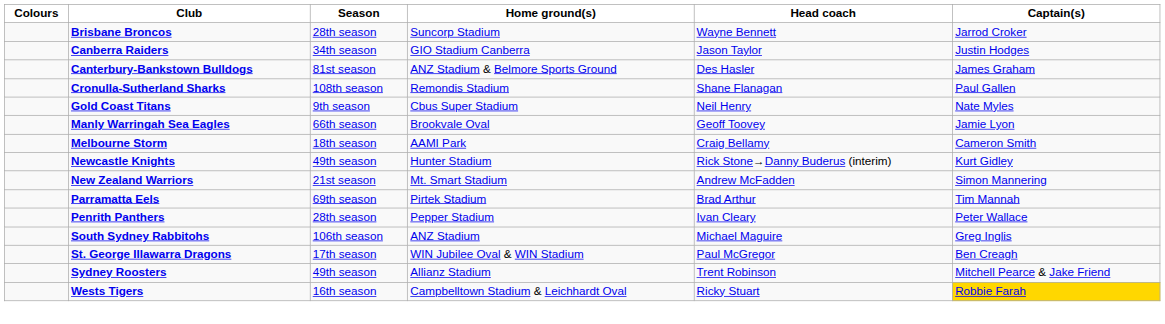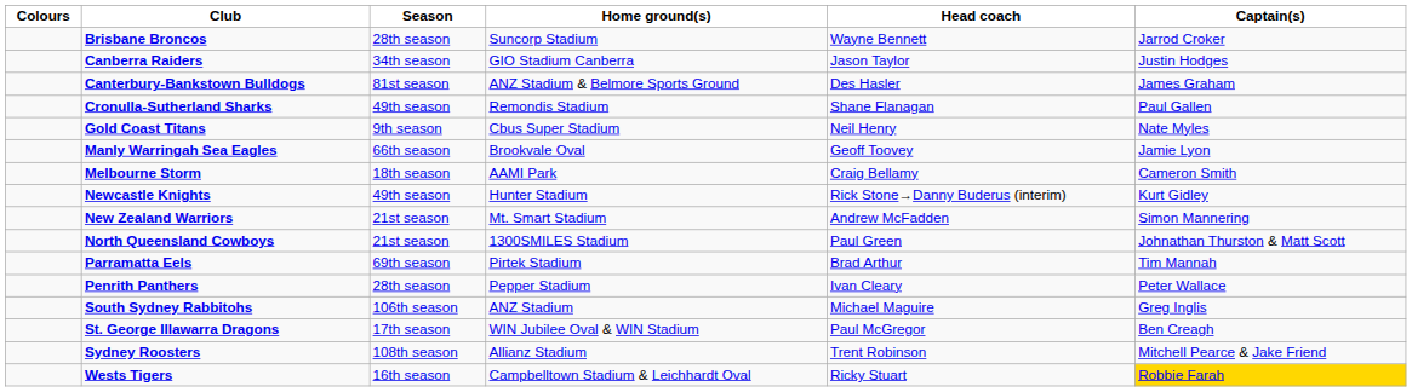 <table class="wikitable" style="width:100%; text-align:left">
 <tr>
 <th style="background:white">Colours</th>
 <th style="background:white">Club</th>
 <th style="background:white">Season</th>
 <th style="background:white">Home ground(s)</th>
 <th style="background:white">Head coach</th>
 <th style="background:white">Captain(s)</th>
 </tr>
 <tr>
 <td></td>
 <td><strong><a href='#'>Brisbane Broncos</a></strong></td>
 <td><a href='#'>28th season</a></td>
 <td><a href='#'>Suncorp Stadium</a></td>
 <td><a href='#'>Wayne Bennett</a></td>
 <td><a href='#'>Jarrod Croker</a></td>
 </tr>
 <tr>
 <td></td>
 <td><strong><a href='#'>Canberra Raiders</a></strong></td>
 <td><a href='#'>34th season</a></td>
 <td><a href='#'>GIO Stadium Canberra</a></td>
 <td><a href='#'>Jason Taylor</a></td>
 <td><a href='#'>Justin Hodges</a></td>
 </tr>
 <tr>
 <td></td>
 <td><strong><a href='#'>Canterbury-Bankstown Bulldogs</a></strong></td>
 <td><a href='#'>81st season</a></td>
 <td><a href='#'>ANZ Stadium</a> & <a href='#'>Belmore Sports Ground</a></td>
 <td><a href='#'>Des Hasler</a></td>
 <td><a href='#'>James Graham</a></td>
 </tr>
 <tr>
 <td></td>
 <td><strong><a href='#'>Cronulla-Sutherland Sharks</a></strong></td>
-<td><a href='#'>108th season</a></td>
+<td><a href='#'>49th season</a></td>
 <td><a href='#'>Remondis Stadium</a></td>
 <td><a href='#'>Shane Flanagan</a></td>
 <td><a href='#'>Paul Gallen</a></td>
 </tr>
 <tr>
 <td></td>
 <td><strong><a href='#'>Gold Coast Titans</a></strong></td>
 <td><a href='#'>9th season</a></td>
 <td><a href='#'>Cbus Super Stadium</a></td>
 <td><a href='#'>Neil Henry</a></td>
 <td><a href='#'>Nate Myles</a></td>
 </tr>
 <tr>
 <td></td>
 <td><strong><a href='#'>Manly Warringah Sea Eagles</a></strong></td>
 <td><a href='#'>66th season</a></td>
 <td><a href='#'>Brookvale Oval</a></td>
 <td><a href='#'>Geoff Toovey</a></td>
 <td><a href='#'>Jamie Lyon</a></td>
 </tr>
 <tr>
 <td></td>
 <td><strong><a href='#'>Melbourne Storm</a></strong></td>
 <td><a href='#'>18th season</a></td>
 <td><a href='#'>AAMI Park</a></td>
 <td><a href='#'>Craig Bellamy</a></td>
 <td><a href='#'>Cameron Smith</a></td>
 </tr>
 <tr>
 <td></td>
 <td><strong><a href='#'>Newcastle Knights</a></strong></td>
 <td><a href='#'>49th season</a></td>
 <td><a href='#'>Hunter Stadium</a></td>
 <td><a href='#'>Rick Stone</a>→<a href='#'>Danny Buderus</a> (interim)</td>
 <td><a href='#'>Kurt Gidley</a></td>
 </tr>
 <tr>
 <td></td>
 <td><strong><a href='#'>New Zealand Warriors</a></strong></td>
 <td><a href='#'>21st season</a></td>
 <td><a href='#'>Mt. Smart Stadium</a></td>
 <td><a href='#'>Andrew McFadden</a></td>
 <td><a href='#'>Simon Mannering</a></td>
 </tr>
 <tr>
 <td></td>
+<td><strong><a href='#'>North Queensland Cowboys</a></strong></td>
+<td><a href='#'>21st season</a></td>
+<td><a href='#'>1300SMILES Stadium</a></td>
+<td><a href='#'>Paul Green</a></td>
+<td><a href='#'>Johnathan Thurston</a> & <a href='#'>Matt Scott</a></td>
+</tr>
+<tr>
+<td></td>
 <td><strong><a href='#'>Parramatta Eels</a></strong></td>
 <td><a href='#'>69th season</a></td>
 <td><a href='#'>Pirtek Stadium</a></td>
 <td><a href='#'>Brad Arthur</a></td>
 <td><a href='#'>Tim Mannah</a></td>
 </tr>
 <tr>
 <td></td>
 <td><strong><a href='#'>Penrith Panthers</a></strong></td>
 <td><a href='#'>28th season</a></td>
 <td><a href='#'>Pepper Stadium</a></td>
 <td><a href='#'>Ivan Cleary</a></td>
 <td><a href='#'>Peter Wallace</a></td>
 </tr>
 <tr>
 <td></td>
 <td><strong><a href='#'>South Sydney Rabbitohs</a></strong></td>
 <td><a href='#'>106th season</a></td>
 <td><a href='#'>ANZ Stadium</a></td>
 <td><a href='#'>Michael Maguire</a></td>
 <td><a href='#'>Greg Inglis</a></td>
 </tr>
 <tr>
 <td></td>
 <td><strong><a href='#'>St. George Illawarra Dragons</a></strong></td>
 <td><a href='#'>17th season</a></td>
 <td><a href='#'>WIN Jubilee Oval</a> & <a href='#'>WIN Stadium</a></td>
 <td><a href='#'>Paul McGregor</a></td>
 <td><a href='#'>Ben Creagh</a></td>
 </tr>
 <tr>
 <td></td>
 <td><strong><a href='#'>Sydney Roosters</a></strong></td>
-<td><a href='#'>49th season</a></td>
+<td><a href='#'>108th season</a></td>
 <td><a href='#'>Allianz Stadium</a></td>
 <td><a href='#'>Trent Robinson</a></td>
 <td><a href='#'>Mitchell Pearce</a> & <a href='#'>Jake Friend</a></td>
 </tr>
 <tr>
 <td></td>
 <td><strong><a href='#'>Wests Tigers</a></strong></td>
 <td><a href='#'>16th season</a></td>
 <td><a href='#'>Campbelltown Stadium</a> & <a href='#'>Leichhardt Oval</a></td>
 <td><a href='#'>Ricky Stuart</a></td>
 <td style="background: gold;"><a href='#'>Robbie Farah</a></td>
 </tr>
 </table>
